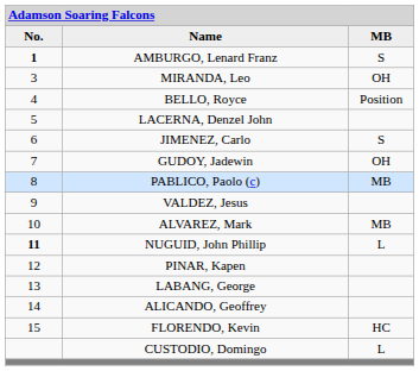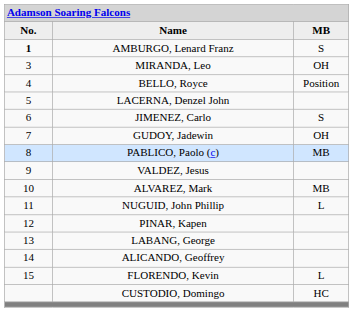 <table class='wikitable mw-collapsible mw-collapsed' style="text-align: center; width: 500px; border: none">
 <tr>
 <th style="background:#D4D4D4; text-align:left;" colspan=3><a href='#'>Adamson Soaring Falcons</a></th>
 </tr>
 <tr style="background:#EEEEEE; font-weight:bold;">
 <td width=10%>No.</td>
 <td width=50%>Name</td>
 <td>MB</td>
 </tr>
 <tr>
 <td><strong>1</strong></td>
 <td>AMBURGO, Lenard Franz</td>
 <td>S</td>
 </tr>
 <tr>
 <td>3</td>
 <td>MIRANDA, Leo</td>
 <td>OH</td>
 </tr>
 <tr>
 <td>4</td>
 <td>BELLO, Royce</td>
 <td width=10%>Position</td>
 </tr>
 <tr>
 <td>5</td>
 <td>LACERNA, Denzel John</td>
 <td></td>
 </tr>
 <tr>
 <td>6</td>
 <td>JIMENEZ, Carlo</td>
 <td>S</td>
 </tr>
 <tr>
 <td>7</td>
 <td>GUDOY, Jadewin</td>
 <td>OH</td>
 </tr>
 <tr bgcolor=#D0E6FF>
 <td>8</td>
 <td>PABLICO, Paolo  (<a href='#'>c</a>)</td>
 <td>MB</td>
 </tr>
 <tr>
 <td>9</td>
 <td>VALDEZ, Jesus</td>
 <td></td>
 </tr>
 <tr>
 <td>10</td>
 <td>ALVAREZ, Mark</td>
 <td>MB</td>
 </tr>
 <tr>
-<td><strong>11</strong></td>
+<td>11</td>
 <td>NUGUID, John Phillip</td>
 <td>L</td>
 </tr>
 <tr>
 <td>12</td>
 <td>PINAR, Kapen</td>
 <td></td>
 </tr>
 <tr>
 <td>13</td>
 <td>LABANG, George</td>
 <td></td>
 </tr>
 <tr>
 <td>14</td>
 <td>ALICANDO, Geoffrey</td>
 <td></td>
 </tr>
 <tr>
 <td>15</td>
 <td>FLORENDO, Kevin</td>
-<td>HC</td>
+<td>L</td>
 </tr>
 <tr>
 <td></td>
 <td>CUSTODIO, Domingo</td>
-<td>L</td>
+<td>HC</td>
 </tr>
 <tr>
 <th style='background: grey;' colspan=3></th>
 </tr>
 </table>
